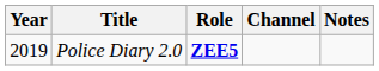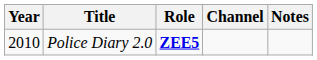 <table class="wikitable sortable">
 <tr>
 <th>Year</th>
 <th>Title</th>
 <th>Role</th>
 <th>Channel</th>
 <th>Notes</th>
 </tr>
 <tr>
-<td rowspan="1">2019</td>
+<td rowspan="1">2010</td>
 <td><em>Police Diary 2.0</em></td>
 <td><strong><a href='#'>ZEE5</a></strong></td>
 <td></td>
 <td></td>
 </tr>
 </table>
